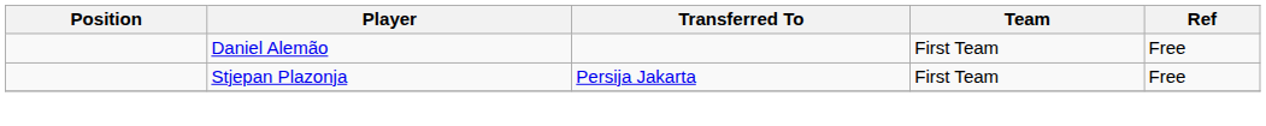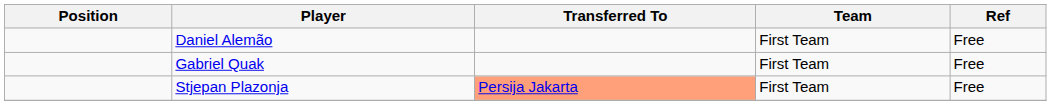 <table class="wikitable sortable" style="width:70%; text-align:center; font-size:100%; text-align:left;">
 <tr>
 <th>Position</th>
 <th>Player</th>
 <th>Transferred To</th>
 <th>Team</th>
 <th>Ref</th>
 </tr>
 <tr>
 <td></td>
 <td> <a href='#'>Daniel Alemão</a></td>
 <td></td>
 <td>First Team</td>
 <td>Free </td>
 </tr>
 <tr>
 <td></td>
+<td> <a href='#'>Gabriel Quak</a></td>
+<td></td>
+<td>First Team</td>
+<td>Free</td>
+</tr>
+<tr>
+<td></td>
 <td> <a href='#'>Stjepan Plazonja</a></td>
-<td> <a href='#'>Persija Jakarta</a></td>
+<td style="background: lightsalmon;"> <a href='#'>Persija Jakarta</a></td>
 <td>First Team</td>
 <td>Free </td>
 </tr>
 <tr>
 </tr>
 </table>
